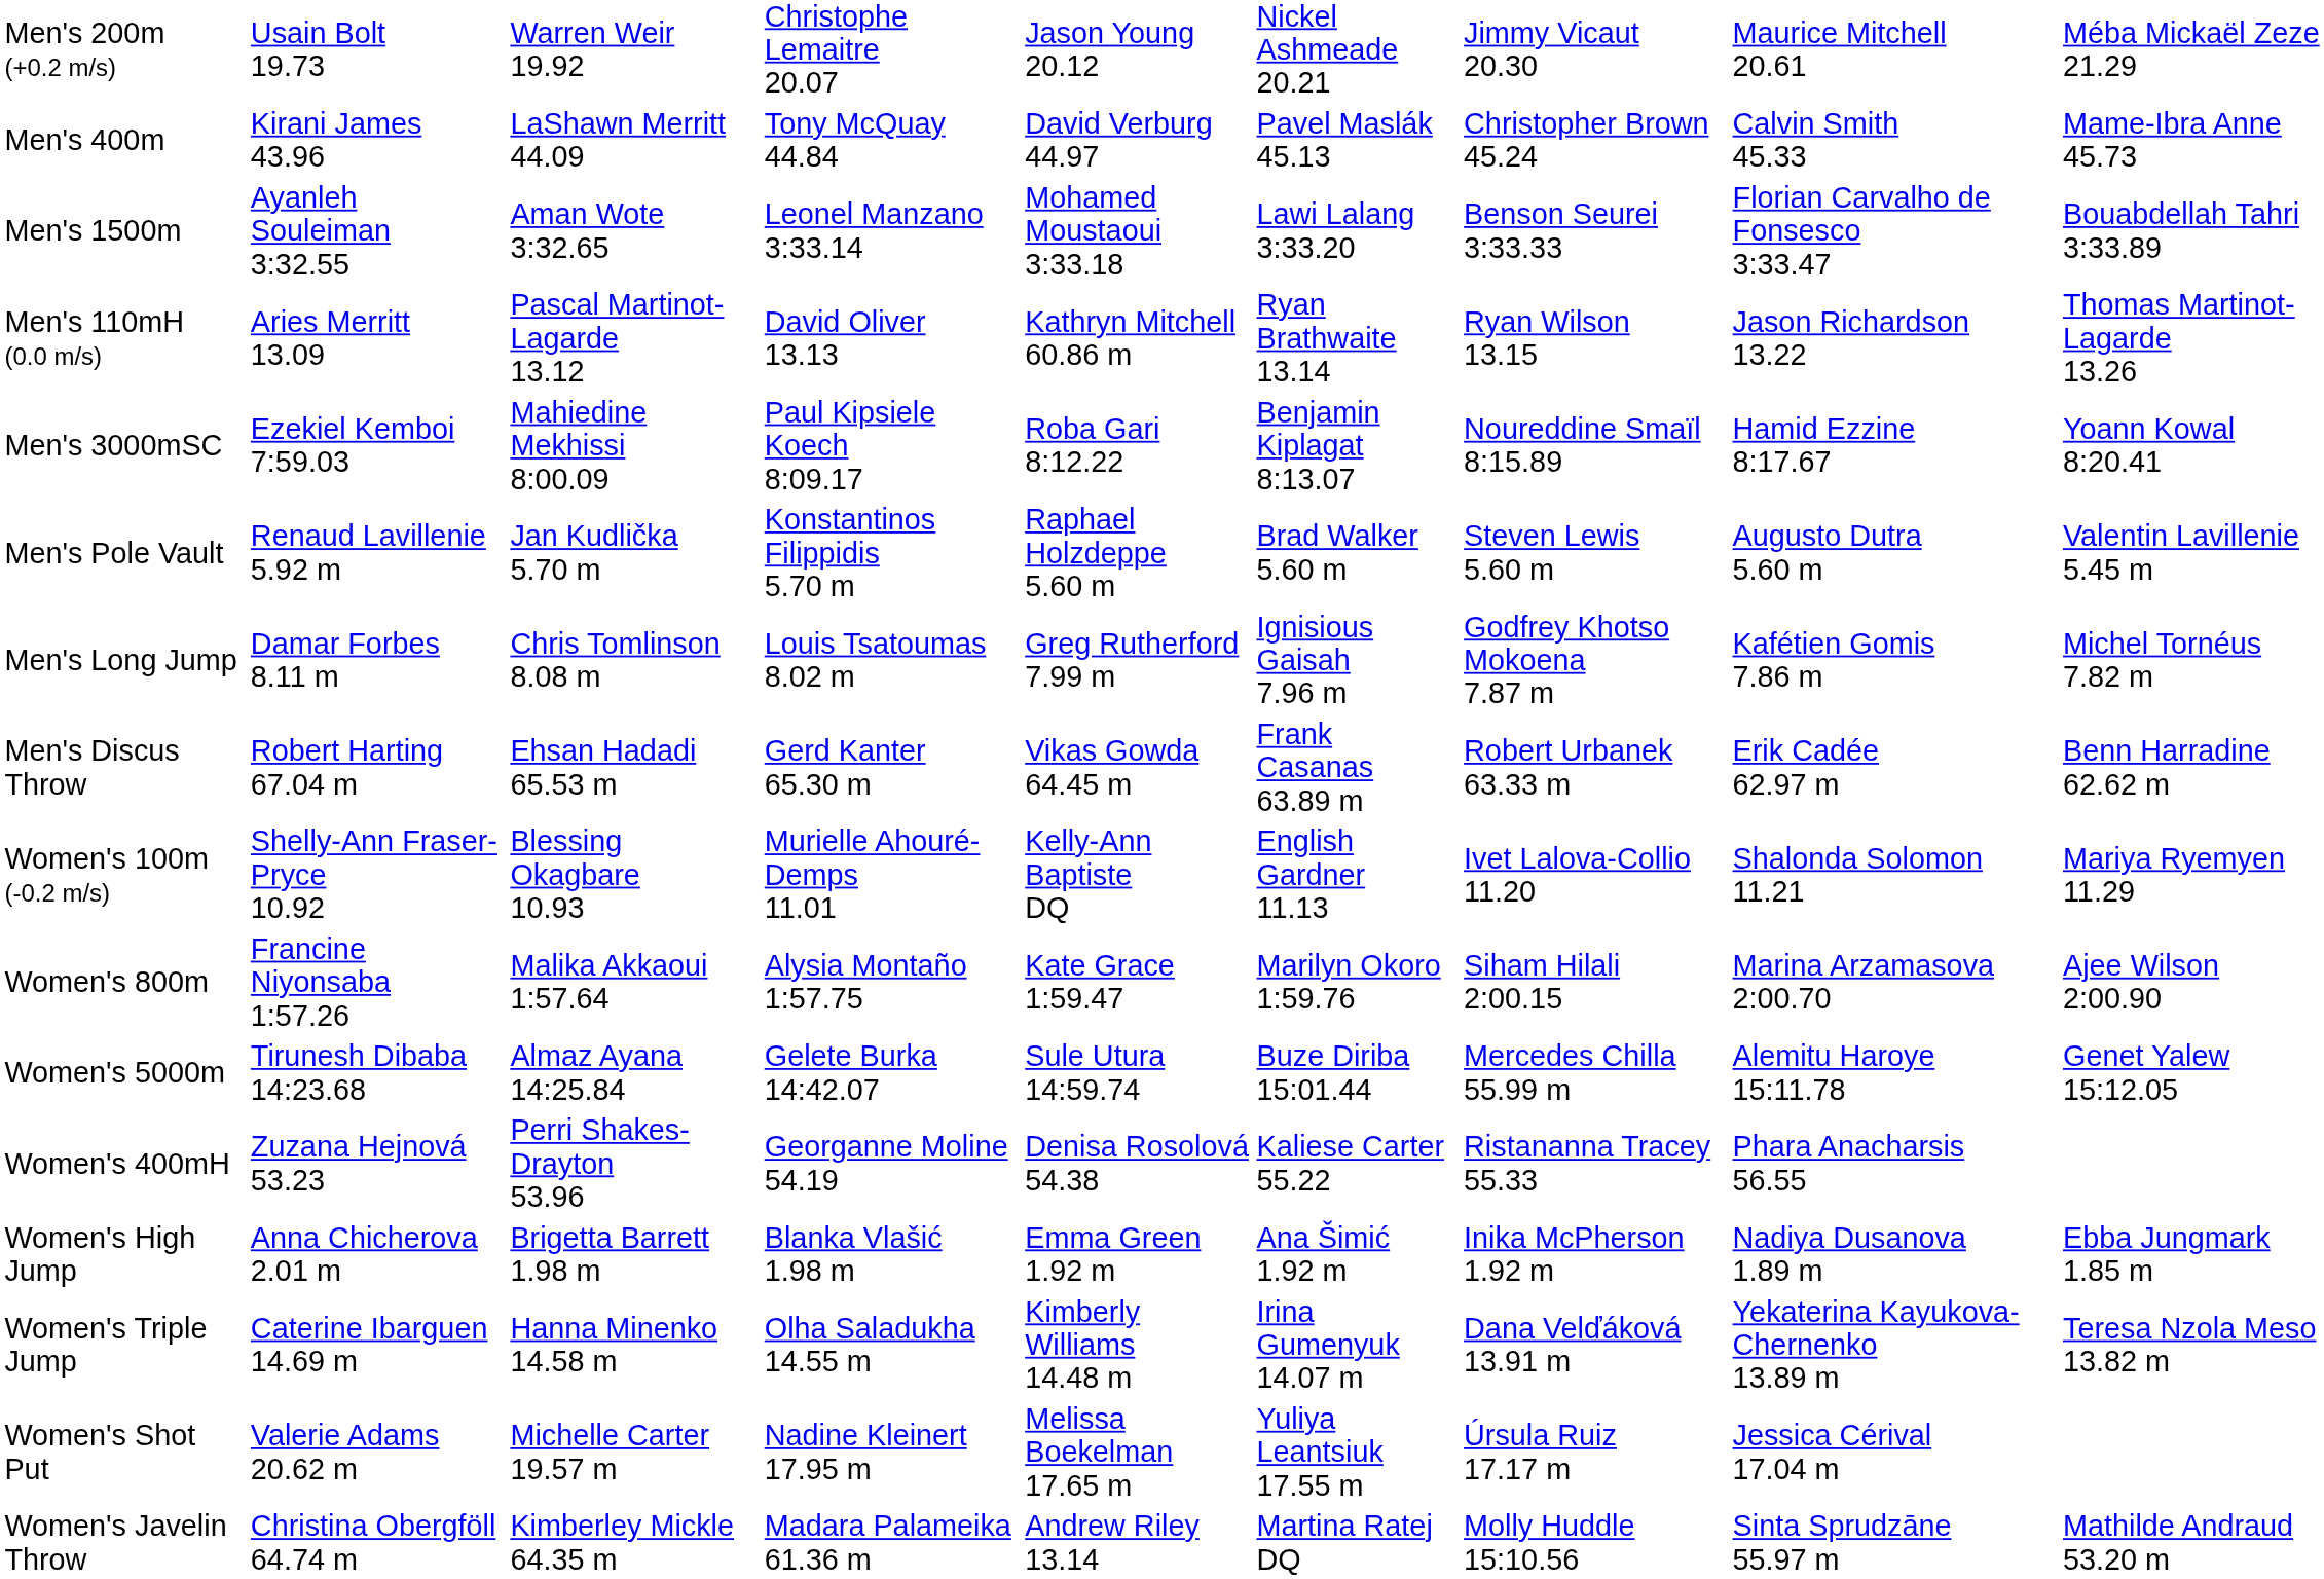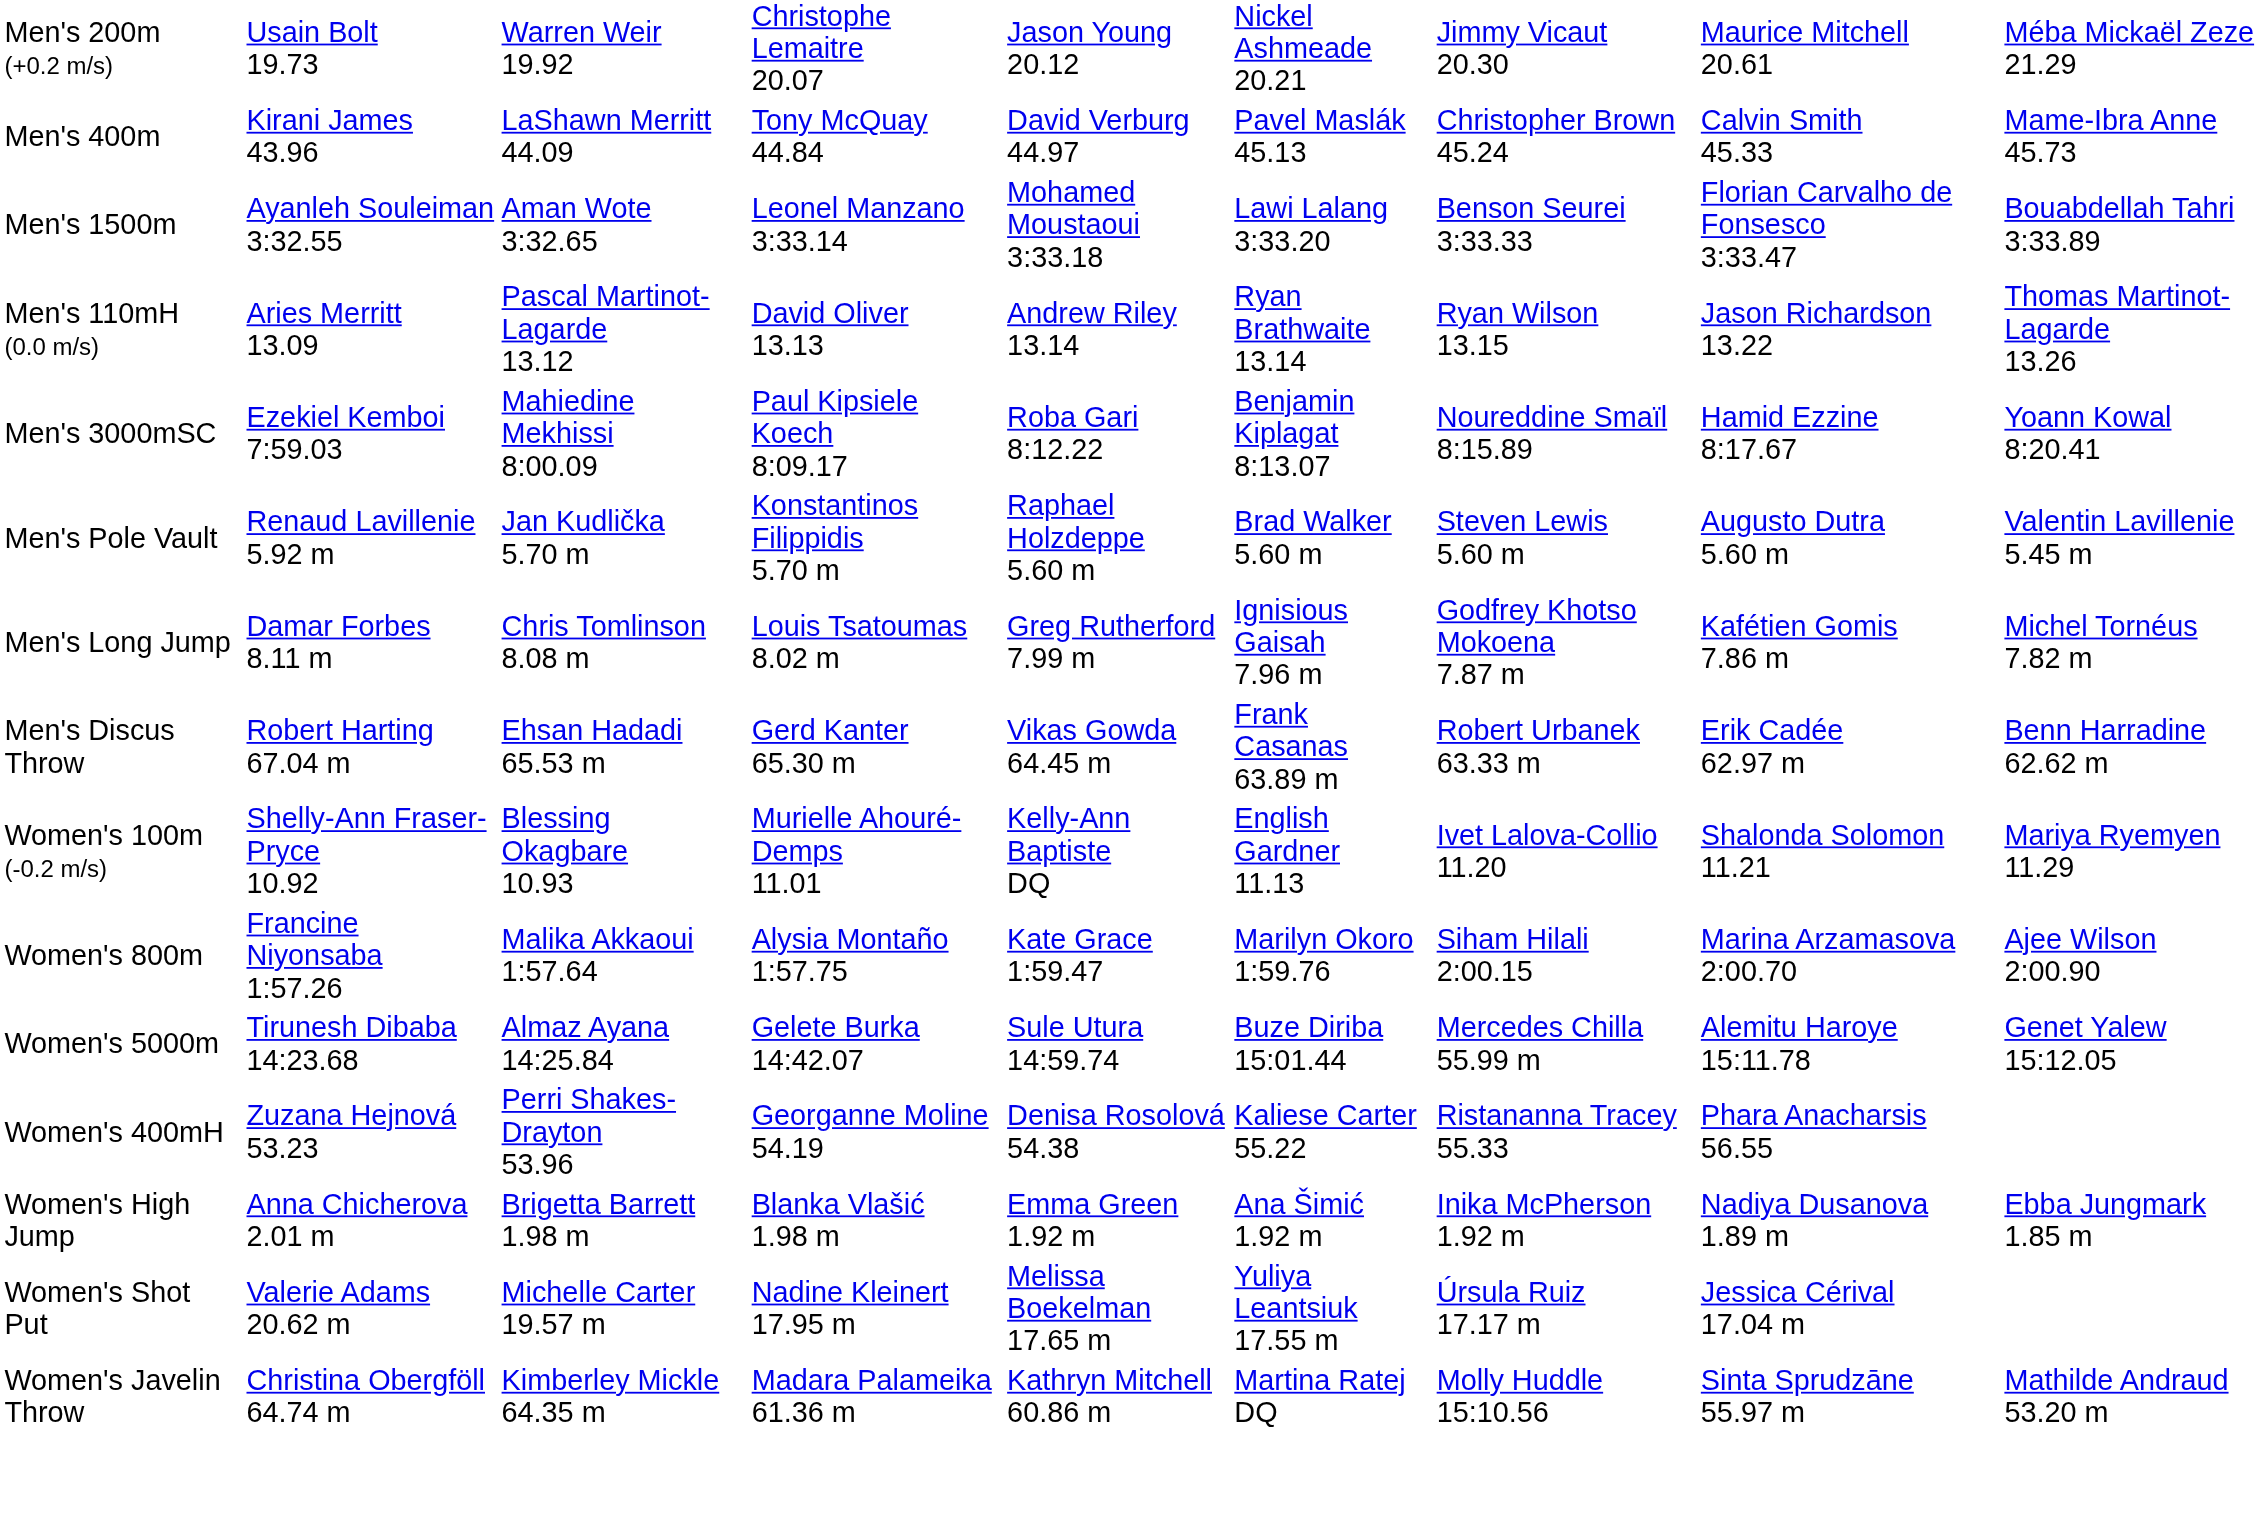 <table>
 <tr>
 <td>Men's 200m<br><small>(+0.2 m/s)</small></td>
 <td><a href='#'>Usain Bolt</a><br>  19.73</td>
 <td><a href='#'>Warren Weir</a><br>  19.92</td>
 <td><a href='#'>Christophe Lemaitre</a><br>  20.07</td>
 <td><a href='#'>Jason Young</a><br>  20.12</td>
 <td><a href='#'>Nickel Ashmeade</a><br>  20.21</td>
 <td><a href='#'>Jimmy Vicaut</a><br>  20.30</td>
 <td><a href='#'>Maurice Mitchell</a><br>  20.61</td>
 <td><a href='#'>Méba Mickaël Zeze</a><br>  21.29</td>
 </tr>
 <tr>
 <td>Men's 400m</td>
 <td><a href='#'>Kirani James</a><br>  43.96</td>
 <td><a href='#'>LaShawn Merritt</a><br>  44.09</td>
 <td><a href='#'>Tony McQuay</a><br>  44.84</td>
 <td><a href='#'>David Verburg</a><br>  44.97</td>
 <td><a href='#'>Pavel Maslák</a><br>  45.13</td>
 <td><a href='#'>Christopher Brown</a><br>  45.24</td>
 <td><a href='#'>Calvin Smith</a><br>  45.33</td>
 <td><a href='#'>Mame-Ibra Anne</a><br>  45.73</td>
 </tr>
 <tr>
 <td>Men's 1500m</td>
 <td><a href='#'>Ayanleh Souleiman</a><br>  3:32.55</td>
 <td><a href='#'>Aman Wote</a><br>  3:32.65</td>
 <td><a href='#'>Leonel Manzano</a><br>  3:33.14</td>
 <td><a href='#'>Mohamed Moustaoui</a><br>  3:33.18</td>
 <td><a href='#'>Lawi Lalang</a><br>  3:33.20</td>
 <td><a href='#'>Benson Seurei</a><br>  3:33.33</td>
 <td><a href='#'>Florian Carvalho de Fonsesco</a><br>  3:33.47</td>
 <td><a href='#'>Bouabdellah Tahri</a><br>  3:33.89</td>
 </tr>
 <tr>
 <td>Men's 110mH<br><small>(0.0 m/s)</small></td>
 <td><a href='#'>Aries Merritt</a><br>  13.09</td>
 <td><a href='#'>Pascal Martinot-Lagarde</a><br>  13.12</td>
 <td><a href='#'>David Oliver</a><br>  13.13</td>
-<td><a href='#'>Kathryn Mitchell</a><br>  60.86 m</td>
+<td><a href='#'>Andrew Riley</a><br>  13.14</td>
 <td><a href='#'>Ryan Brathwaite</a><br>  13.14</td>
 <td><a href='#'>Ryan Wilson</a><br>  13.15</td>
 <td><a href='#'>Jason Richardson</a><br>  13.22</td>
 <td><a href='#'>Thomas Martinot-Lagarde</a><br>  13.26</td>
 </tr>
 <tr>
 <td>Men's 3000mSC</td>
 <td><a href='#'>Ezekiel Kemboi</a><br>  7:59.03</td>
 <td><a href='#'>Mahiedine Mekhissi</a><br>  8:00.09</td>
 <td><a href='#'>Paul Kipsiele Koech</a><br>  8:09.17</td>
 <td><a href='#'>Roba Gari</a><br>  8:12.22</td>
 <td><a href='#'>Benjamin Kiplagat</a><br>  8:13.07</td>
 <td><a href='#'>Noureddine Smaïl</a><br>  8:15.89</td>
 <td><a href='#'>Hamid Ezzine</a><br>  8:17.67</td>
 <td><a href='#'>Yoann Kowal</a><br>  8:20.41</td>
 </tr>
 <tr>
 <td>Men's Pole Vault</td>
 <td><a href='#'>Renaud Lavillenie</a><br>  5.92 m</td>
 <td><a href='#'>Jan Kudlička</a><br>  5.70 m</td>
 <td><a href='#'>Konstantinos Filippidis</a><br>  5.70 m</td>
 <td><a href='#'>Raphael Holzdeppe</a><br>  5.60 m</td>
 <td><a href='#'>Brad Walker</a><br>  5.60 m</td>
 <td><a href='#'>Steven Lewis</a><br>  5.60 m</td>
 <td><a href='#'>Augusto Dutra</a><br>  5.60 m</td>
 <td><a href='#'>Valentin Lavillenie</a><br>  5.45 m</td>
 </tr>
 <tr>
 <td>Men's Long Jump</td>
 <td><a href='#'>Damar Forbes</a><br>  8.11 m</td>
 <td><a href='#'>Chris Tomlinson</a><br>  8.08 m</td>
 <td><a href='#'>Louis Tsatoumas</a><br>  8.02 m</td>
 <td><a href='#'>Greg Rutherford</a><br>  7.99 m</td>
 <td><a href='#'>Ignisious Gaisah</a><br>  7.96 m</td>
 <td><a href='#'>Godfrey Khotso Mokoena</a><br>  7.87 m</td>
 <td><a href='#'>Kafétien Gomis</a><br>  7.86 m</td>
 <td><a href='#'>Michel Tornéus</a><br>  7.82 m</td>
 </tr>
 <tr>
 <td>Men's Discus Throw</td>
 <td><a href='#'>Robert Harting</a><br>  67.04 m</td>
 <td><a href='#'>Ehsan Hadadi</a><br>  65.53 m</td>
 <td><a href='#'>Gerd Kanter</a><br>  65.30 m</td>
 <td><a href='#'>Vikas Gowda</a><br>  64.45 m</td>
 <td><a href='#'>Frank Casanas</a><br>  63.89 m</td>
 <td><a href='#'>Robert Urbanek</a><br>  63.33 m</td>
 <td><a href='#'>Erik Cadée</a><br>  62.97 m</td>
 <td><a href='#'>Benn Harradine</a><br>  62.62 m</td>
 </tr>
 <tr>
 <td>Women's 100m<br><small>(-0.2 m/s)</small></td>
 <td><a href='#'>Shelly-Ann Fraser-Pryce</a><br>  10.92</td>
 <td><a href='#'>Blessing Okagbare</a><br>  10.93</td>
 <td><a href='#'>Murielle Ahouré-Demps</a><br>  11.01</td>
 <td><a href='#'>Kelly-Ann Baptiste</a><br>  DQ</td>
 <td><a href='#'>English Gardner</a><br>  11.13</td>
 <td><a href='#'>Ivet Lalova-Collio</a><br>  11.20</td>
 <td><a href='#'>Shalonda Solomon</a><br>  11.21</td>
 <td><a href='#'>Mariya Ryemyen</a><br>  11.29</td>
 </tr>
 <tr>
 <td>Women's 800m</td>
 <td><a href='#'>Francine Niyonsaba</a><br>  1:57.26</td>
 <td><a href='#'>Malika Akkaoui</a><br>  1:57.64</td>
 <td><a href='#'>Alysia Montaño</a><br>  1:57.75</td>
 <td><a href='#'>Kate Grace</a><br>  1:59.47</td>
 <td><a href='#'>Marilyn Okoro</a><br>  1:59.76</td>
 <td><a href='#'>Siham Hilali</a><br>  2:00.15</td>
 <td><a href='#'>Marina Arzamasova</a><br>  2:00.70</td>
 <td><a href='#'>Ajee Wilson</a><br>  2:00.90</td>
 </tr>
 <tr>
 <td>Women's 5000m</td>
 <td><a href='#'>Tirunesh Dibaba</a><br>  14:23.68</td>
 <td><a href='#'>Almaz Ayana</a><br>  14:25.84</td>
 <td><a href='#'>Gelete Burka</a><br>  14:42.07</td>
 <td><a href='#'>Sule Utura</a><br>  14:59.74</td>
 <td><a href='#'>Buze Diriba</a><br>  15:01.44</td>
 <td><a href='#'>Mercedes Chilla</a><br>  55.99 m</td>
 <td><a href='#'>Alemitu Haroye</a><br>  15:11.78</td>
 <td><a href='#'>Genet Yalew</a><br>  15:12.05</td>
 </tr>
 <tr>
 <td>Women's 400mH</td>
 <td><a href='#'>Zuzana Hejnová</a><br>  53.23</td>
 <td><a href='#'>Perri Shakes-Drayton</a><br>  53.96</td>
 <td><a href='#'>Georganne Moline</a><br>  54.19</td>
 <td><a href='#'>Denisa Rosolová</a><br>  54.38</td>
 <td><a href='#'>Kaliese Carter</a><br>  55.22</td>
 <td><a href='#'>Ristananna Tracey</a><br>  55.33</td>
 <td><a href='#'>Phara Anacharsis</a><br>  56.55</td>
 </tr>
 <tr>
 <td>Women's High Jump</td>
 <td><a href='#'>Anna Chicherova</a><br>  2.01 m</td>
 <td><a href='#'>Brigetta Barrett</a><br>  1.98 m</td>
 <td><a href='#'>Blanka Vlašić</a><br>  1.98 m</td>
 <td><a href='#'>Emma Green</a><br>  1.92 m</td>
 <td><a href='#'>Ana Šimić</a><br>  1.92 m</td>
 <td><a href='#'>Inika McPherson</a><br>  1.92 m</td>
 <td><a href='#'>Nadiya Dusanova</a><br>  1.89 m</td>
 <td><a href='#'>Ebba Jungmark</a><br>  1.85 m</td>
 </tr>
 <tr>
-<td>Women's Triple Jump</td>
-<td><a href='#'>Caterine Ibarguen</a><br>  14.69 m</td>
-<td><a href='#'>Hanna Minenko</a><br>  14.58 m</td>
-<td><a href='#'>Olha Saladukha</a><br>  14.55 m</td>
-<td><a href='#'>Kimberly Williams</a><br>  14.48 m</td>
-<td><a href='#'>Irina Gumenyuk</a><br>  14.07 m</td>
-<td><a href='#'>Dana Velďáková</a><br>  13.91 m</td>
-<td><a href='#'>Yekaterina Kayukova-Chernenko</a><br>  13.89 m</td>
-<td><a href='#'>Teresa Nzola Meso</a><br>  13.82 m</td>
-</tr>
-<tr>
 <td>Women's Shot Put</td>
 <td><a href='#'>Valerie Adams</a><br>  20.62 m</td>
 <td><a href='#'>Michelle Carter</a><br>  19.57 m</td>
 <td><a href='#'>Nadine Kleinert</a><br>  17.95 m</td>
 <td><a href='#'>Melissa Boekelman</a><br>  17.65 m</td>
 <td><a href='#'>Yuliya Leantsiuk</a><br>  17.55 m</td>
 <td><a href='#'>Úrsula Ruiz</a><br>  17.17 m</td>
 <td><a href='#'>Jessica Cérival</a><br>  17.04 m</td>
 </tr>
 <tr>
 <td>Women's Javelin Throw</td>
 <td><a href='#'>Christina Obergföll</a><br>  64.74 m</td>
 <td><a href='#'>Kimberley Mickle</a><br>  64.35 m</td>
 <td><a href='#'>Madara Palameika</a><br>  61.36 m</td>
-<td><a href='#'>Andrew Riley</a><br>  13.14</td>
+<td><a href='#'>Kathryn Mitchell</a><br>  60.86 m</td>
 <td><a href='#'>Martina Ratej</a><br>  DQ</td>
 <td><a href='#'>Molly Huddle</a><br>  15:10.56</td>
 <td><a href='#'>Sinta Sprudzāne</a><br>  55.97 m</td>
 <td><a href='#'>Mathilde Andraud</a><br>  53.20 m</td>
 </tr>
 </table>
